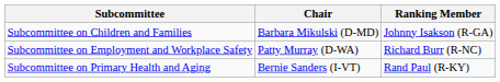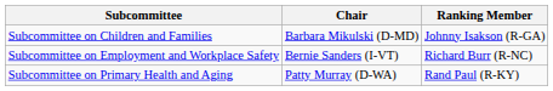 <table class="wikitable">
 <tr>
 <th>Subcommittee</th>
 <th>Chair</th>
 <th>Ranking Member</th>
 </tr>
 <tr>
 <td><a href='#'>Subcommittee on Children and Families</a></td>
 <td><a href='#'>Barbara Mikulski</a> (D-MD)</td>
 <td><a href='#'>Johnny Isakson</a> (R-GA)</td>
 </tr>
 <tr>
 <td><a href='#'>Subcommittee on Employment and Workplace Safety</a></td>
-<td><a href='#'>Patty Murray</a> (D-WA)</td>
+<td><a href='#'>Bernie Sanders</a> (I-VT)</td>
 <td><a href='#'>Richard Burr</a> (R-NC)</td>
 </tr>
 <tr>
 <td><a href='#'>Subcommittee on Primary Health and Aging</a></td>
-<td><a href='#'>Bernie Sanders</a> (I-VT)</td>
+<td><a href='#'>Patty Murray</a> (D-WA)</td>
 <td><a href='#'>Rand Paul</a> (R-KY)</td>
 </tr>
 </table>
